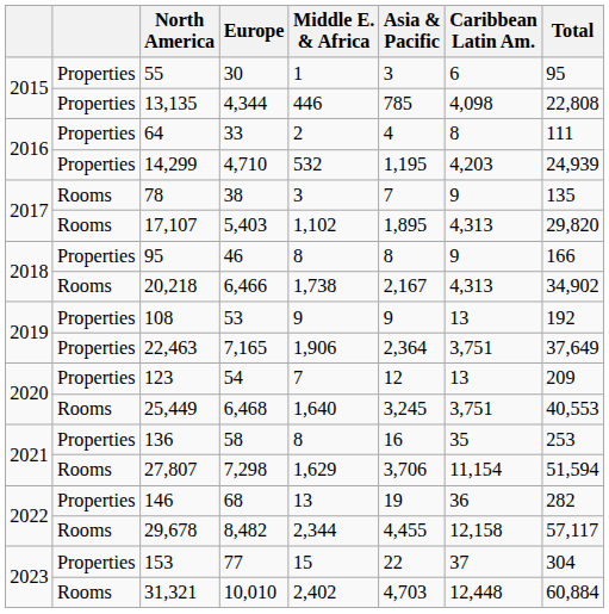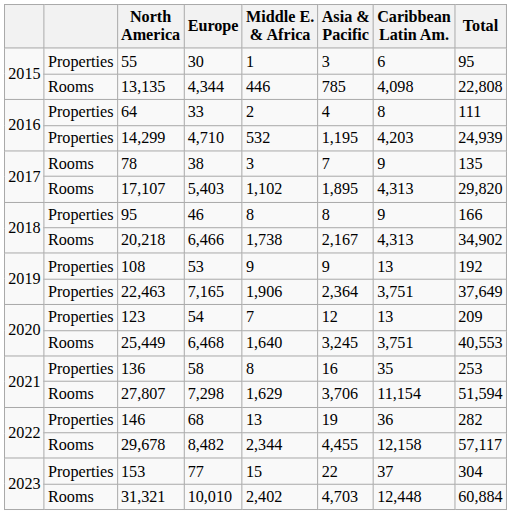 <table class="wikitable">
 <tr>
 <th class="unsortable"></th>
 <th></th>
 <th>North<br>America</th>
 <th>Europe</th>
 <th>Middle E.<br>& Africa</th>
 <th>Asia &<br>Pacific</th>
 <th>Caribbean<br>Latin Am.</th>
 <th>Total</th>
 </tr>
 <tr>
 <td rowspan=2>2015</td>
 <td>Properties</td>
 <td>55</td>
 <td>30</td>
 <td>1</td>
 <td>3</td>
 <td>6</td>
 <td>95</td>
 </tr>
 <tr>
-<td>Properties</td>
+<td>Rooms</td>
 <td>13,135</td>
 <td>4,344</td>
 <td>446</td>
 <td>785</td>
 <td>4,098</td>
 <td>22,808</td>
 </tr>
 <tr>
 <td rowspan=2>2016</td>
 <td>Properties</td>
 <td>64</td>
 <td>33</td>
 <td>2</td>
 <td>4</td>
 <td>8</td>
 <td>111</td>
 </tr>
 <tr>
 <td>Properties</td>
 <td>14,299</td>
 <td>4,710</td>
 <td>532</td>
 <td>1,195</td>
 <td>4,203</td>
 <td>24,939</td>
 </tr>
 <tr>
 <td rowspan=2>2017</td>
 <td>Rooms</td>
 <td>78</td>
 <td>38</td>
 <td>3</td>
 <td>7</td>
 <td>9</td>
 <td>135</td>
 </tr>
 <tr>
 <td>Rooms</td>
 <td>17,107</td>
 <td>5,403</td>
 <td>1,102</td>
 <td>1,895</td>
 <td>4,313</td>
 <td>29,820</td>
 </tr>
 <tr>
 <td rowspan=2>2018</td>
 <td>Properties</td>
 <td>95</td>
 <td>46</td>
 <td>8</td>
 <td>8</td>
 <td>9</td>
 <td>166</td>
 </tr>
 <tr>
 <td>Rooms</td>
 <td>20,218</td>
 <td>6,466</td>
 <td>1,738</td>
 <td>2,167</td>
 <td>4,313</td>
 <td>34,902</td>
 </tr>
 <tr>
 <td rowspan=2>2019</td>
 <td>Properties</td>
 <td>108</td>
 <td>53</td>
 <td>9</td>
 <td>9</td>
 <td>13</td>
 <td>192</td>
 </tr>
 <tr>
 <td>Properties</td>
 <td>22,463</td>
 <td>7,165</td>
 <td>1,906</td>
 <td>2,364</td>
 <td>3,751</td>
 <td>37,649</td>
 </tr>
 <tr>
 <td rowspan=2>2020</td>
 <td>Properties</td>
 <td>123</td>
 <td>54</td>
 <td>7</td>
 <td>12</td>
 <td>13</td>
 <td>209</td>
 </tr>
 <tr>
 <td>Rooms</td>
 <td>25,449</td>
 <td>6,468</td>
 <td>1,640</td>
 <td>3,245</td>
 <td>3,751</td>
 <td>40,553</td>
 </tr>
 <tr>
 <td rowspan=2>2021</td>
 <td>Properties</td>
 <td>136</td>
 <td>58</td>
 <td>8</td>
 <td>16</td>
 <td>35</td>
 <td>253</td>
 </tr>
 <tr>
 <td>Rooms</td>
 <td>27,807</td>
 <td>7,298</td>
 <td>1,629</td>
 <td>3,706</td>
 <td>11,154</td>
 <td>51,594</td>
 </tr>
 <tr>
 <td rowspan=2>2022</td>
 <td>Properties</td>
 <td>146</td>
 <td>68</td>
 <td>13</td>
 <td>19</td>
 <td>36</td>
 <td>282</td>
 </tr>
 <tr>
 <td>Rooms</td>
 <td>29,678</td>
 <td>8,482</td>
 <td>2,344</td>
 <td>4,455</td>
 <td>12,158</td>
 <td>57,117</td>
 </tr>
 <tr>
 <td rowspan=2>2023</td>
 <td>Properties</td>
 <td>153</td>
 <td>77</td>
 <td>15</td>
 <td>22</td>
 <td>37</td>
 <td>304</td>
 </tr>
 <tr>
 <td>Rooms</td>
 <td>31,321</td>
 <td>10,010</td>
 <td>2,402</td>
 <td>4,703</td>
 <td>12,448</td>
 <td>60,884</td>
 </tr>
 </table>
